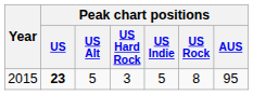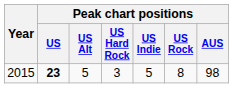 <table class="wikitable" style="text-align:center;">
 <tr>
 <th rowspan="2">Year</th>
 <th colspan="7">Peak chart positions</th>
 </tr>
 <tr>
 <th style="width:35px;font-size:smaller;"><a href='#'>US</a><br></th>
 <th style="width:35px;font-size:smaller;"><a href='#'>US<br>Alt</a><br></th>
 <th style="width:35px;font-size:smaller;"><a href='#'>US<br>Hard Rock</a><br></th>
 <th style="width:35px;font-size:smaller;"><a href='#'>US<br>Indie</a><br></th>
 <th style="width:35px;font-size:smaller;"><a href='#'>US<br>Rock</a><br></th>
 <th style="width:35px;font-size:smaller;"><a href='#'>AUS</a><br></th>
 </tr>
 <tr>
 <td>2015</td>
 <td><strong>23</strong></td>
 <td>5</td>
 <td>3</td>
 <td>5</td>
 <td>8</td>
-<td>95</td>
+<td>98</td>
 </tr>
 </table>
